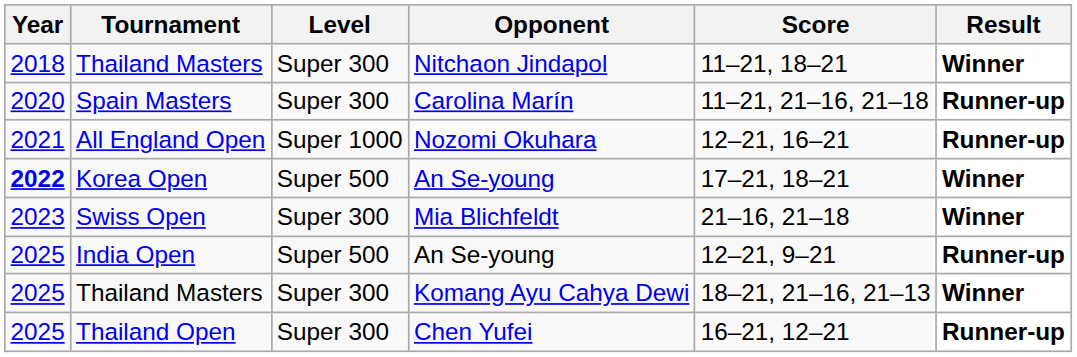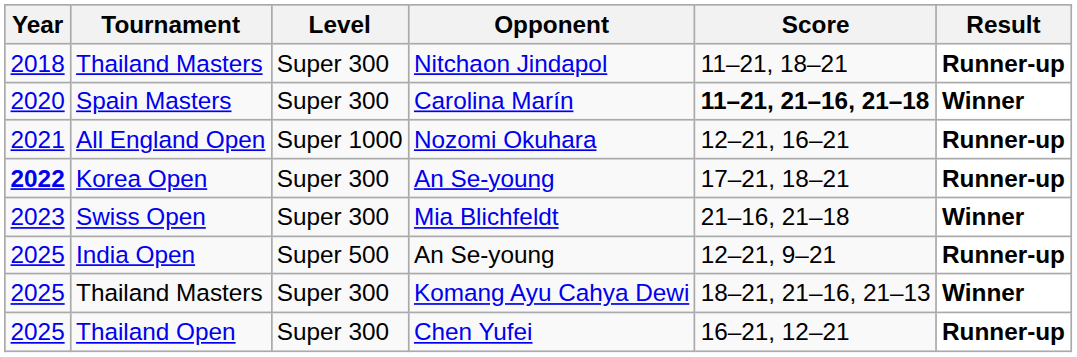 <table class="sortable wikitable" style="font-size: 90%;">
 <tr>
 <th>Year</th>
 <th>Tournament</th>
 <th>Level</th>
 <th>Opponent</th>
 <th>Score</th>
 <th>Result</th>
 </tr>
 <tr>
 <td align="center"><a href='#'>2018</a></td>
 <td align="left"><a href='#'>Thailand Masters</a></td>
 <td align="left">Super 300</td>
 <td align="left"> <a href='#'>Nitchaon Jindapol</a></td>
 <td align="left">11–21, 18–21</td>
-<td style="text-align:left; background:white"> <strong>Winner</strong></td>
+<td style="text-align:left; background:white"> <strong>Runner-up</strong></td>
 </tr>
 <tr>
 <td align="center"><a href='#'>2020</a></td>
 <td align="left"><a href='#'>Spain Masters</a></td>
 <td align="left">Super 300</td>
 <td align="left"> <a href='#'>Carolina Marín</a></td>
-<td align="left">11–21, 21–16, 21–18</td>
-<td style="text-align:left; background:white"> <strong>Runner-up</strong></td>
+<td align="left"><strong>11–21, 21–16, 21–18</strong></td>
+<td style="text-align:left; background:white"> <strong>Winner</strong></td>
 </tr>
 <tr>
 <td align="center"><a href='#'>2021</a></td>
 <td align="left"><a href='#'>All England Open</a></td>
 <td align="left">Super 1000</td>
 <td align="left"> <a href='#'>Nozomi Okuhara</a></td>
 <td align="left">12–21, 16–21</td>
 <td style="text-align:left; background:white"> <strong>Runner-up</strong></td>
 </tr>
 <tr>
 <td align="center"><strong><a href='#'>2022</a></strong></td>
 <td align="left"><a href='#'>Korea Open</a></td>
-<td align="left">Super 500</td>
+<td align="left">Super 300</td>
 <td align="left"> <a href='#'>An Se-young</a></td>
 <td align="left">17–21, 18–21</td>
-<td style="text-align:left; background:white"> <strong>Winner</strong></td>
+<td style="text-align:left; background:white"> <strong>Runner-up</strong></td>
 </tr>
 <tr>
 <td align="center"><a href='#'>2023</a></td>
 <td align="left"><a href='#'>Swiss Open</a></td>
 <td align="left">Super 300</td>
 <td align="left"> <a href='#'>Mia Blichfeldt</a></td>
 <td align="left">21–16, 21–18</td>
 <td style="text-align:left; background:white"> <strong>Winner</strong></td>
 </tr>
 <tr>
 <td align="center"><a href='#'>2025</a></td>
 <td align="left"><a href='#'>India Open</a></td>
 <td align="left">Super 500</td>
 <td align="left"> An Se-young</td>
 <td align="left">12–21, 9–21</td>
 <td style="text-align:left; background:white"> <strong>Runner-up</strong></td>
 </tr>
 <tr>
 <td align="center"><a href='#'>2025</a></td>
 <td align="left">Thailand Masters</td>
 <td align="left">Super 300</td>
 <td align="left"> <a href='#'>Komang Ayu Cahya Dewi</a></td>
 <td align="left">18–21, 21–16, 21–13</td>
 <td style="text-align:left; background:white"> <strong>Winner</strong></td>
 </tr>
 <tr>
 <td align="center"><a href='#'>2025</a></td>
 <td align="left"><a href='#'>Thailand Open</a></td>
 <td align="left">Super 300</td>
 <td align="left"> <a href='#'>Chen Yufei</a></td>
 <td align="left">16–21, 12–21</td>
 <td style="text-align:left; background: white"> <strong>Runner-up</strong></td>
 </tr>
 </table>
